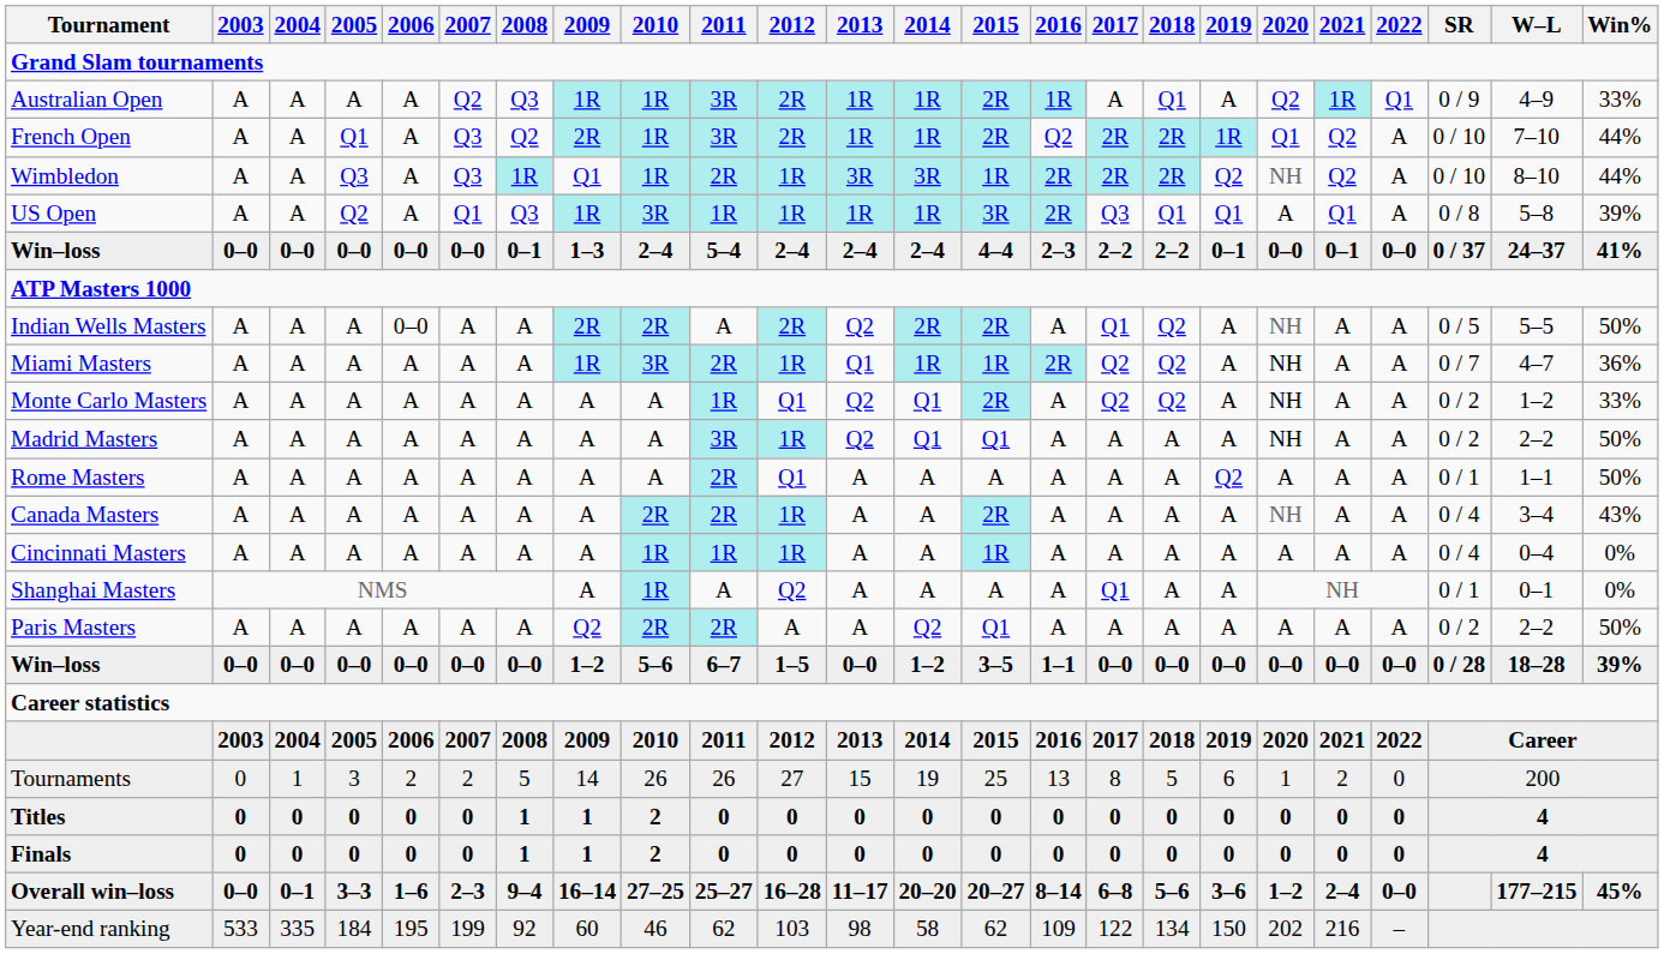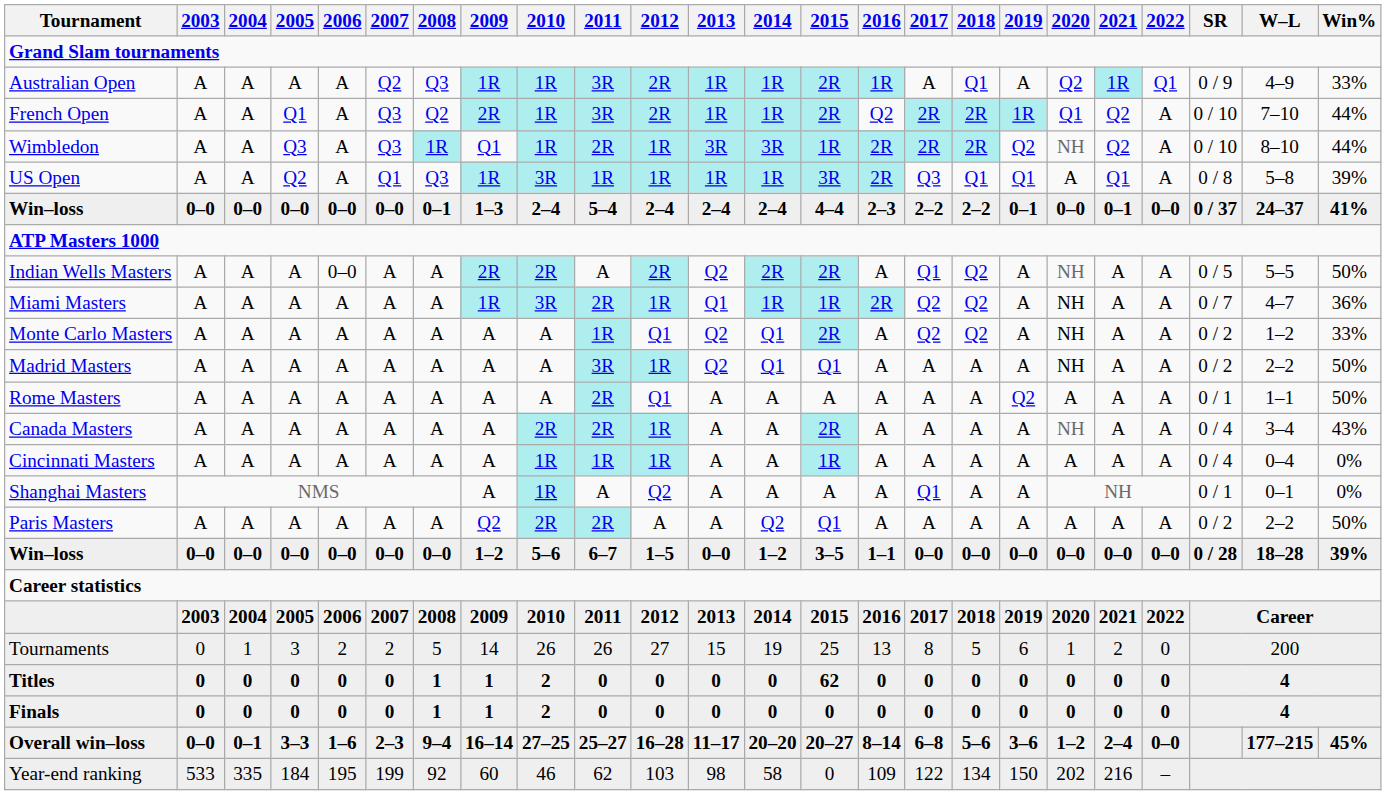 <table class="wikitable nowrap" style=text-align:center;font-size:96%>
 <tr>
 <th>Tournament</th>
 <th><a href='#'>2003</a></th>
 <th><a href='#'>2004</a></th>
 <th><a href='#'>2005</a></th>
 <th><a href='#'>2006</a></th>
 <th><a href='#'>2007</a></th>
 <th><a href='#'>2008</a></th>
 <th><a href='#'>2009</a></th>
 <th><a href='#'>2010</a></th>
 <th><a href='#'>2011</a></th>
 <th><a href='#'>2012</a></th>
 <th><a href='#'>2013</a></th>
 <th><a href='#'>2014</a></th>
 <th><a href='#'>2015</a></th>
 <th><a href='#'>2016</a></th>
 <th><a href='#'>2017</a></th>
 <th><a href='#'>2018</a></th>
 <th><a href='#'>2019</a></th>
 <th><a href='#'>2020</a></th>
 <th><a href='#'>2021</a></th>
 <th><a href='#'>2022</a></th>
 <th>SR</th>
 <th>W–L</th>
 <th>Win%</th>
 </tr>
 <tr>
 <td colspan="24" style="text-align:left;"><strong><a href='#'>Grand Slam tournaments</a></strong></td>
 </tr>
 <tr>
 <td align=left><a href='#'>Australian Open</a></td>
 <td>A</td>
 <td>A</td>
 <td>A</td>
 <td>A</td>
 <td><a href='#'>Q2</a></td>
 <td><a href='#'>Q3</a></td>
 <td bgcolor=afeeee><a href='#'>1R</a></td>
 <td bgcolor=afeeee><a href='#'>1R</a></td>
 <td bgcolor=afeeee><a href='#'>3R</a></td>
 <td bgcolor=afeeee><a href='#'>2R</a></td>
 <td bgcolor=afeeee><a href='#'>1R</a></td>
 <td bgcolor=afeeee><a href='#'>1R</a></td>
 <td bgcolor=afeeee><a href='#'>2R</a></td>
 <td bgcolor=afeeee><a href='#'>1R</a></td>
 <td>A</td>
 <td><a href='#'>Q1</a></td>
 <td>A</td>
 <td><a href='#'>Q2</a></td>
 <td bgcolor=afeeee><a href='#'>1R</a></td>
 <td><a href='#'>Q1</a></td>
 <td>0 / 9</td>
 <td>4–9</td>
 <td>33%</td>
 </tr>
 <tr>
 <td align=left><a href='#'>French Open</a></td>
 <td>A</td>
 <td>A</td>
 <td><a href='#'>Q1</a></td>
 <td>A</td>
 <td><a href='#'>Q3</a></td>
 <td><a href='#'>Q2</a></td>
 <td bgcolor=afeeee><a href='#'>2R</a></td>
 <td bgcolor=afeeee><a href='#'>1R</a></td>
 <td bgcolor=afeeee><a href='#'>3R</a></td>
 <td bgcolor=afeeee><a href='#'>2R</a></td>
 <td bgcolor=afeeee><a href='#'>1R</a></td>
 <td bgcolor=afeeee><a href='#'>1R</a></td>
 <td bgcolor=afeeee><a href='#'>2R</a></td>
 <td><a href='#'>Q2</a></td>
 <td bgcolor=afeeee><a href='#'>2R</a></td>
 <td bgcolor=afeeee><a href='#'>2R</a></td>
 <td bgcolor=afeeee><a href='#'>1R</a></td>
 <td><a href='#'>Q1</a></td>
 <td><a href='#'>Q2</a></td>
 <td>A</td>
 <td>0 / 10</td>
 <td>7–10</td>
 <td>44%</td>
 </tr>
 <tr>
 <td align=left><a href='#'>Wimbledon</a></td>
 <td>A</td>
 <td>A</td>
 <td><a href='#'>Q3</a></td>
 <td>A</td>
 <td><a href='#'>Q3</a></td>
 <td bgcolor=afeeee><a href='#'>1R</a></td>
 <td><a href='#'>Q1</a></td>
 <td bgcolor=afeeee><a href='#'>1R</a></td>
 <td bgcolor=afeeee><a href='#'>2R</a></td>
 <td bgcolor=afeeee><a href='#'>1R</a></td>
 <td bgcolor=afeeee><a href='#'>3R</a></td>
 <td bgcolor=afeeee><a href='#'>3R</a></td>
 <td bgcolor=afeeee><a href='#'>1R</a></td>
 <td bgcolor=afeeee><a href='#'>2R</a></td>
 <td bgcolor=afeeee><a href='#'>2R</a></td>
 <td bgcolor=afeeee><a href='#'>2R</a></td>
 <td><a href='#'>Q2</a></td>
 <td style="color:dimGrey;">NH</td>
 <td><a href='#'>Q2</a></td>
 <td>A</td>
 <td>0 / 10</td>
 <td>8–10</td>
 <td>44%</td>
 </tr>
 <tr>
 <td align=left><a href='#'>US Open</a></td>
 <td>A</td>
 <td>A</td>
 <td><a href='#'>Q2</a></td>
 <td>A</td>
 <td><a href='#'>Q1</a></td>
 <td><a href='#'>Q3</a></td>
 <td bgcolor=afeeee><a href='#'>1R</a></td>
 <td bgcolor=afeeee><a href='#'>3R</a></td>
 <td bgcolor=afeeee><a href='#'>1R</a></td>
 <td bgcolor=afeeee><a href='#'>1R</a></td>
 <td bgcolor=afeeee><a href='#'>1R</a></td>
 <td bgcolor=afeeee><a href='#'>1R</a></td>
 <td bgcolor=afeeee><a href='#'>3R</a></td>
 <td bgcolor=afeeee><a href='#'>2R</a></td>
 <td><a href='#'>Q3</a></td>
 <td><a href='#'>Q1</a></td>
 <td><a href='#'>Q1</a></td>
 <td>A</td>
 <td><a href='#'>Q1</a></td>
 <td>A</td>
 <td>0 / 8</td>
 <td>5–8</td>
 <td>39%</td>
 </tr>
 <tr style=background:#efefef;font-weight:bold>
 <td style="text-align:left">Win–loss</td>
 <td>0–0</td>
 <td>0–0</td>
 <td>0–0</td>
 <td>0–0</td>
 <td>0–0</td>
 <td>0–1</td>
 <td>1–3</td>
 <td>2–4</td>
 <td>5–4</td>
 <td>2–4</td>
 <td>2–4</td>
 <td>2–4</td>
 <td>4–4</td>
 <td>2–3</td>
 <td>2–2</td>
 <td>2–2</td>
 <td>0–1</td>
 <td>0–0</td>
 <td>0–1</td>
 <td>0–0</td>
 <td>0 / 37</td>
 <td>24–37</td>
 <td>41%</td>
 </tr>
 <tr>
 <td colspan="24" style="text-align:left;"><strong><a href='#'>ATP Masters 1000</a></strong></td>
 </tr>
 <tr>
 <td align=left><a href='#'>Indian Wells Masters</a></td>
 <td>A</td>
 <td>A</td>
 <td>A</td>
 <td>0–0</td>
 <td>A</td>
 <td>A</td>
 <td bgcolor=afeeee><a href='#'>2R</a></td>
 <td bgcolor=afeeee><a href='#'>2R</a></td>
 <td>A</td>
 <td bgcolor=afeeee><a href='#'>2R</a></td>
 <td><a href='#'>Q2</a></td>
 <td bgcolor=afeeee><a href='#'>2R</a></td>
 <td bgcolor=afeeee><a href='#'>2R</a></td>
 <td>A</td>
 <td><a href='#'>Q1</a></td>
 <td><a href='#'>Q2</a></td>
 <td>A</td>
 <td style="color:dimGrey;">NH</td>
 <td>A</td>
 <td>A</td>
 <td>0 / 5</td>
 <td>5–5</td>
 <td>50%</td>
 </tr>
 <tr>
 <td align=left><a href='#'>Miami Masters</a></td>
 <td>A</td>
 <td>A</td>
 <td>A</td>
 <td>A</td>
 <td>A</td>
 <td>A</td>
 <td bgcolor=afeeee><a href='#'>1R</a></td>
 <td bgcolor=afeeee><a href='#'>3R</a></td>
 <td bgcolor=afeeee><a href='#'>2R</a></td>
 <td bgcolor=afeeee><a href='#'>1R</a></td>
 <td><a href='#'>Q1</a></td>
 <td bgcolor=afeeee><a href='#'>1R</a></td>
 <td bgcolor=afeeee><a href='#'>1R</a></td>
 <td bgcolor=afeeee><a href='#'>2R</a></td>
 <td><a href='#'>Q2</a></td>
 <td><a href='#'>Q2</a></td>
 <td>A</td>
 <td>NH</td>
 <td>A</td>
 <td>A</td>
 <td>0 / 7</td>
 <td>4–7</td>
 <td>36%</td>
 </tr>
 <tr>
 <td align=left><a href='#'>Monte Carlo Masters</a></td>
 <td>A</td>
 <td>A</td>
 <td>A</td>
 <td>A</td>
 <td>A</td>
 <td>A</td>
 <td>A</td>
 <td>A</td>
 <td bgcolor=afeeee><a href='#'>1R</a></td>
 <td><a href='#'>Q1</a></td>
 <td><a href='#'>Q2</a></td>
 <td><a href='#'>Q1</a></td>
 <td bgcolor=afeeee><a href='#'>2R</a></td>
 <td>A</td>
 <td><a href='#'>Q2</a></td>
 <td><a href='#'>Q2</a></td>
 <td>A</td>
 <td>NH</td>
 <td>A</td>
 <td>A</td>
 <td>0 / 2</td>
 <td>1–2</td>
 <td>33%</td>
 </tr>
 <tr>
 <td align=left><a href='#'>Madrid Masters</a></td>
 <td>A</td>
 <td>A</td>
 <td>A</td>
 <td>A</td>
 <td>A</td>
 <td>A</td>
 <td>A</td>
 <td>A</td>
 <td bgcolor=afeeee><a href='#'>3R</a></td>
 <td bgcolor=afeeee><a href='#'>1R</a></td>
 <td><a href='#'>Q2</a></td>
 <td><a href='#'>Q1</a></td>
 <td><a href='#'>Q1</a></td>
 <td>A</td>
 <td>A</td>
 <td>A</td>
 <td>A</td>
 <td>NH</td>
 <td>A</td>
 <td>A</td>
 <td>0 / 2</td>
 <td>2–2</td>
 <td>50%</td>
 </tr>
 <tr>
 <td align=left><a href='#'>Rome Masters</a></td>
 <td>A</td>
 <td>A</td>
 <td>A</td>
 <td>A</td>
 <td>A</td>
 <td>A</td>
 <td>A</td>
 <td>A</td>
 <td bgcolor=afeeee><a href='#'>2R</a></td>
 <td><a href='#'>Q1</a></td>
 <td>A</td>
 <td>A</td>
 <td>A</td>
 <td>A</td>
 <td>A</td>
 <td>A</td>
 <td><a href='#'>Q2</a></td>
 <td>A</td>
 <td>A</td>
 <td>A</td>
 <td>0 / 1</td>
 <td>1–1</td>
 <td>50%</td>
 </tr>
 <tr>
 <td align=left><a href='#'>Canada Masters</a></td>
 <td>A</td>
 <td>A</td>
 <td>A</td>
 <td>A</td>
 <td>A</td>
 <td>A</td>
 <td>A</td>
 <td bgcolor=afeeee><a href='#'>2R</a></td>
 <td bgcolor=afeeee><a href='#'>2R</a></td>
 <td bgcolor=afeeee><a href='#'>1R</a></td>
 <td>A</td>
 <td>A</td>
 <td bgcolor=afeeee><a href='#'>2R</a></td>
 <td>A</td>
 <td>A</td>
 <td>A</td>
 <td>A</td>
 <td style="color:dimGrey;">NH</td>
 <td>A</td>
 <td>A</td>
 <td>0 / 4</td>
 <td>3–4</td>
 <td>43%</td>
 </tr>
 <tr>
 <td align=left><a href='#'>Cincinnati Masters</a></td>
 <td>A</td>
 <td>A</td>
 <td>A</td>
 <td>A</td>
 <td>A</td>
 <td>A</td>
 <td>A</td>
 <td bgcolor=afeeee><a href='#'>1R</a></td>
 <td bgcolor=afeeee><a href='#'>1R</a></td>
 <td bgcolor=afeeee><a href='#'>1R</a></td>
 <td>A</td>
 <td>A</td>
 <td bgcolor=afeeee><a href='#'>1R</a></td>
 <td>A</td>
 <td>A</td>
 <td>A</td>
 <td>A</td>
 <td>A</td>
 <td>A</td>
 <td>A</td>
 <td>0 / 4</td>
 <td>0–4</td>
 <td>0%</td>
 </tr>
 <tr>
 <td align=left><a href='#'>Shanghai Masters</a></td>
 <td colspan="6" style="color:dimGrey;">NMS</td>
 <td>A</td>
 <td bgcolor=afeeee><a href='#'>1R</a></td>
 <td>A</td>
 <td><a href='#'>Q2</a></td>
 <td>A</td>
 <td>A</td>
 <td>A</td>
 <td>A</td>
 <td><a href='#'>Q1</a></td>
 <td>A</td>
 <td>A</td>
 <td colspan="3" style="color:dimGrey;">NH</td>
 <td>0 / 1</td>
 <td>0–1</td>
 <td>0%</td>
 </tr>
 <tr>
 <td align=left><a href='#'>Paris Masters</a></td>
 <td>A</td>
 <td>A</td>
 <td>A</td>
 <td>A</td>
 <td>A</td>
 <td>A</td>
 <td><a href='#'>Q2</a></td>
 <td bgcolor=afeeee><a href='#'>2R</a></td>
 <td bgcolor=afeeee><a href='#'>2R</a></td>
 <td>A</td>
 <td>A</td>
 <td><a href='#'>Q2</a></td>
 <td><a href='#'>Q1</a></td>
 <td>A</td>
 <td>A</td>
 <td>A</td>
 <td>A</td>
 <td>A</td>
 <td>A</td>
 <td>A</td>
 <td>0 / 2</td>
 <td>2–2</td>
 <td>50%</td>
 </tr>
 <tr style=background:#efefef;font-weight:bold>
 <td style="text-align:left">Win–loss</td>
 <td>0–0</td>
 <td>0–0</td>
 <td>0–0</td>
 <td>0–0</td>
 <td>0–0</td>
 <td>0–0</td>
 <td>1–2</td>
 <td>5–6</td>
 <td>6–7</td>
 <td>1–5</td>
 <td>0–0</td>
 <td>1–2</td>
 <td>3–5</td>
 <td>1–1</td>
 <td>0–0</td>
 <td>0–0</td>
 <td>0–0</td>
 <td>0–0</td>
 <td>0–0</td>
 <td>0–0</td>
 <td>0 / 28</td>
 <td>18–28</td>
 <td>39%</td>
 </tr>
 <tr>
 <td colspan="24" style="text-align:left;"><strong>Career statistics</strong></td>
 </tr>
 <tr style=background:#efefef;font-weight:bold>
 <td></td>
 <td>2003</td>
 <td>2004</td>
 <td>2005</td>
 <td>2006</td>
 <td>2007</td>
 <td>2008</td>
 <td>2009</td>
 <td>2010</td>
 <td>2011</td>
 <td>2012</td>
 <td>2013</td>
 <td>2014</td>
 <td>2015</td>
 <td>2016</td>
 <td>2017</td>
 <td>2018</td>
 <td>2019</td>
 <td>2020</td>
 <td>2021</td>
 <td>2022</td>
 <td colspan="3">Career</td>
 </tr>
 <tr style="background:#efefef;">
 <td align=left>Tournaments</td>
 <td>0</td>
 <td>1</td>
 <td>3</td>
 <td>2</td>
 <td>2</td>
 <td>5</td>
 <td>14</td>
 <td>26</td>
 <td>26</td>
 <td>27</td>
 <td>15</td>
 <td>19</td>
 <td>25</td>
 <td>13</td>
 <td>8</td>
 <td>5</td>
 <td>6</td>
 <td>1</td>
 <td>2</td>
 <td>0</td>
 <td colspan="3">200</td>
 </tr>
 <tr style=background:#efefef;font-weight:bold>
 <td style="text-align:left">Titles</td>
 <td>0</td>
 <td>0</td>
 <td>0</td>
 <td>0</td>
 <td>0</td>
 <td>1</td>
 <td>1</td>
 <td>2</td>
 <td>0</td>
 <td>0</td>
 <td>0</td>
 <td>0</td>
-<td>0</td>
+<td>62</td>
 <td>0</td>
 <td>0</td>
 <td>0</td>
 <td>0</td>
 <td>0</td>
 <td>0</td>
 <td>0</td>
 <td colspan="3">4</td>
 </tr>
 <tr style=background:#efefef;font-weight:bold>
 <td align=left>Finals</td>
 <td>0</td>
 <td>0</td>
 <td>0</td>
 <td>0</td>
 <td>0</td>
 <td>1</td>
 <td>1</td>
 <td>2</td>
 <td>0</td>
 <td>0</td>
 <td>0</td>
 <td>0</td>
 <td>0</td>
 <td>0</td>
 <td>0</td>
 <td>0</td>
 <td>0</td>
 <td>0</td>
 <td>0</td>
 <td>0</td>
 <td colspan="3">4</td>
 </tr>
 <tr style="font-weight:bold; background:#efefef;">
 <td style="text-align:left">Overall win–loss</td>
 <td>0–0</td>
 <td>0–1</td>
 <td>3–3</td>
 <td>1–6</td>
 <td>2–3</td>
 <td>9–4</td>
 <td>16–14</td>
 <td>27–25</td>
 <td>25–27</td>
 <td>16–28</td>
 <td>11–17</td>
 <td>20–20</td>
 <td>20–27</td>
 <td>8–14</td>
 <td>6–8</td>
 <td>5–6</td>
 <td>3–6</td>
 <td>1–2</td>
 <td>2–4</td>
 <td>0–0</td>
 <td></td>
 <td>177–215</td>
 <td>45%</td>
 </tr>
 <tr style="background:#efefef;">
 <td align=left>Year-end ranking</td>
 <td>533</td>
 <td>335</td>
 <td>184</td>
 <td>195</td>
 <td>199</td>
 <td>92</td>
 <td>60</td>
 <td>46</td>
 <td>62</td>
 <td>103</td>
 <td>98</td>
 <td>58</td>
-<td>62</td>
+<td>0</td>
 <td>109</td>
 <td>122</td>
 <td>134</td>
 <td>150</td>
 <td>202</td>
 <td>216</td>
 <td>–</td>
 <td colspan=3></td>
 </tr>
 </table>
